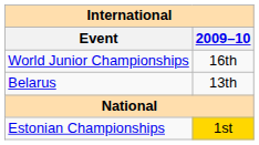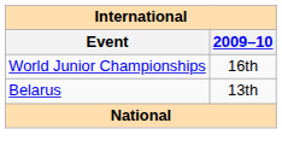 <table class="wikitable" style="text-align:center">
 <tr>
 <th style="background-color: #ffdead; " colspan=2 align=center><strong>International</strong></th>
 </tr>
 <tr>
 <th>Event</th>
 <th><a href='#'>2009–10</a></th>
 </tr>
 <tr>
 <td align=left><a href='#'>World Junior Championships</a></td>
 <td>16th</td>
 </tr>
 <tr>
 <td align=left> <a href='#'>Belarus</a></td>
 <td>13th</td>
 </tr>
 <tr>
 <th style="background-color: #ffdead; " colspan=2 align=center><strong>National</strong></th>
 </tr>
-<tr>
-<td align=left><a href='#'>Estonian Championships</a></td>
-<td bgcolor=gold>1st</td>
-</tr>
 </table>
